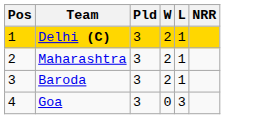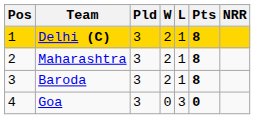 <table class="wikitable">
 <tr>
 <th>Pos</th>
 <th>Team</th>
 <th>Pld</th>
 <th>W</th>
 <th>L</th>
+<th>Pts</th>
 <th>NRR</th>
 </tr>
 <tr style="background:gold;">
 <td>1</td>
 <td><a href='#'>Delhi</a> <strong>(C)</strong></td>
 <td>3</td>
 <td>2</td>
 <td>1</td>
+<td><strong>8</strong></td>
 <td></td>
 </tr>
 <tr>
 <td>2</td>
 <td><a href='#'>Maharashtra</a></td>
 <td>3</td>
 <td>2</td>
 <td>1</td>
+<td><strong>8</strong></td>
 <td></td>
 </tr>
 <tr>
 <td>3</td>
 <td><a href='#'>Baroda</a></td>
 <td>3</td>
 <td>2</td>
 <td>1</td>
+<td><strong>8</strong></td>
 <td></td>
 </tr>
 <tr>
 <td>4</td>
 <td><a href='#'>Goa</a></td>
 <td>3</td>
 <td>0</td>
 <td>3</td>
+<td><strong>0</strong></td>
 <td></td>
 </tr>
 </table>
